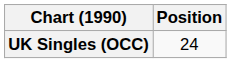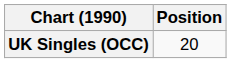 <table class="wikitable plainrowheaders" style="text-align:center">
 <tr>
 <th>Chart (1990)</th>
 <th>Position</th>
 </tr>
 <tr>
 <th scope="row">UK Singles (OCC)</th>
-<td>24</td>
+<td>20</td>
 </tr>
 </table>
